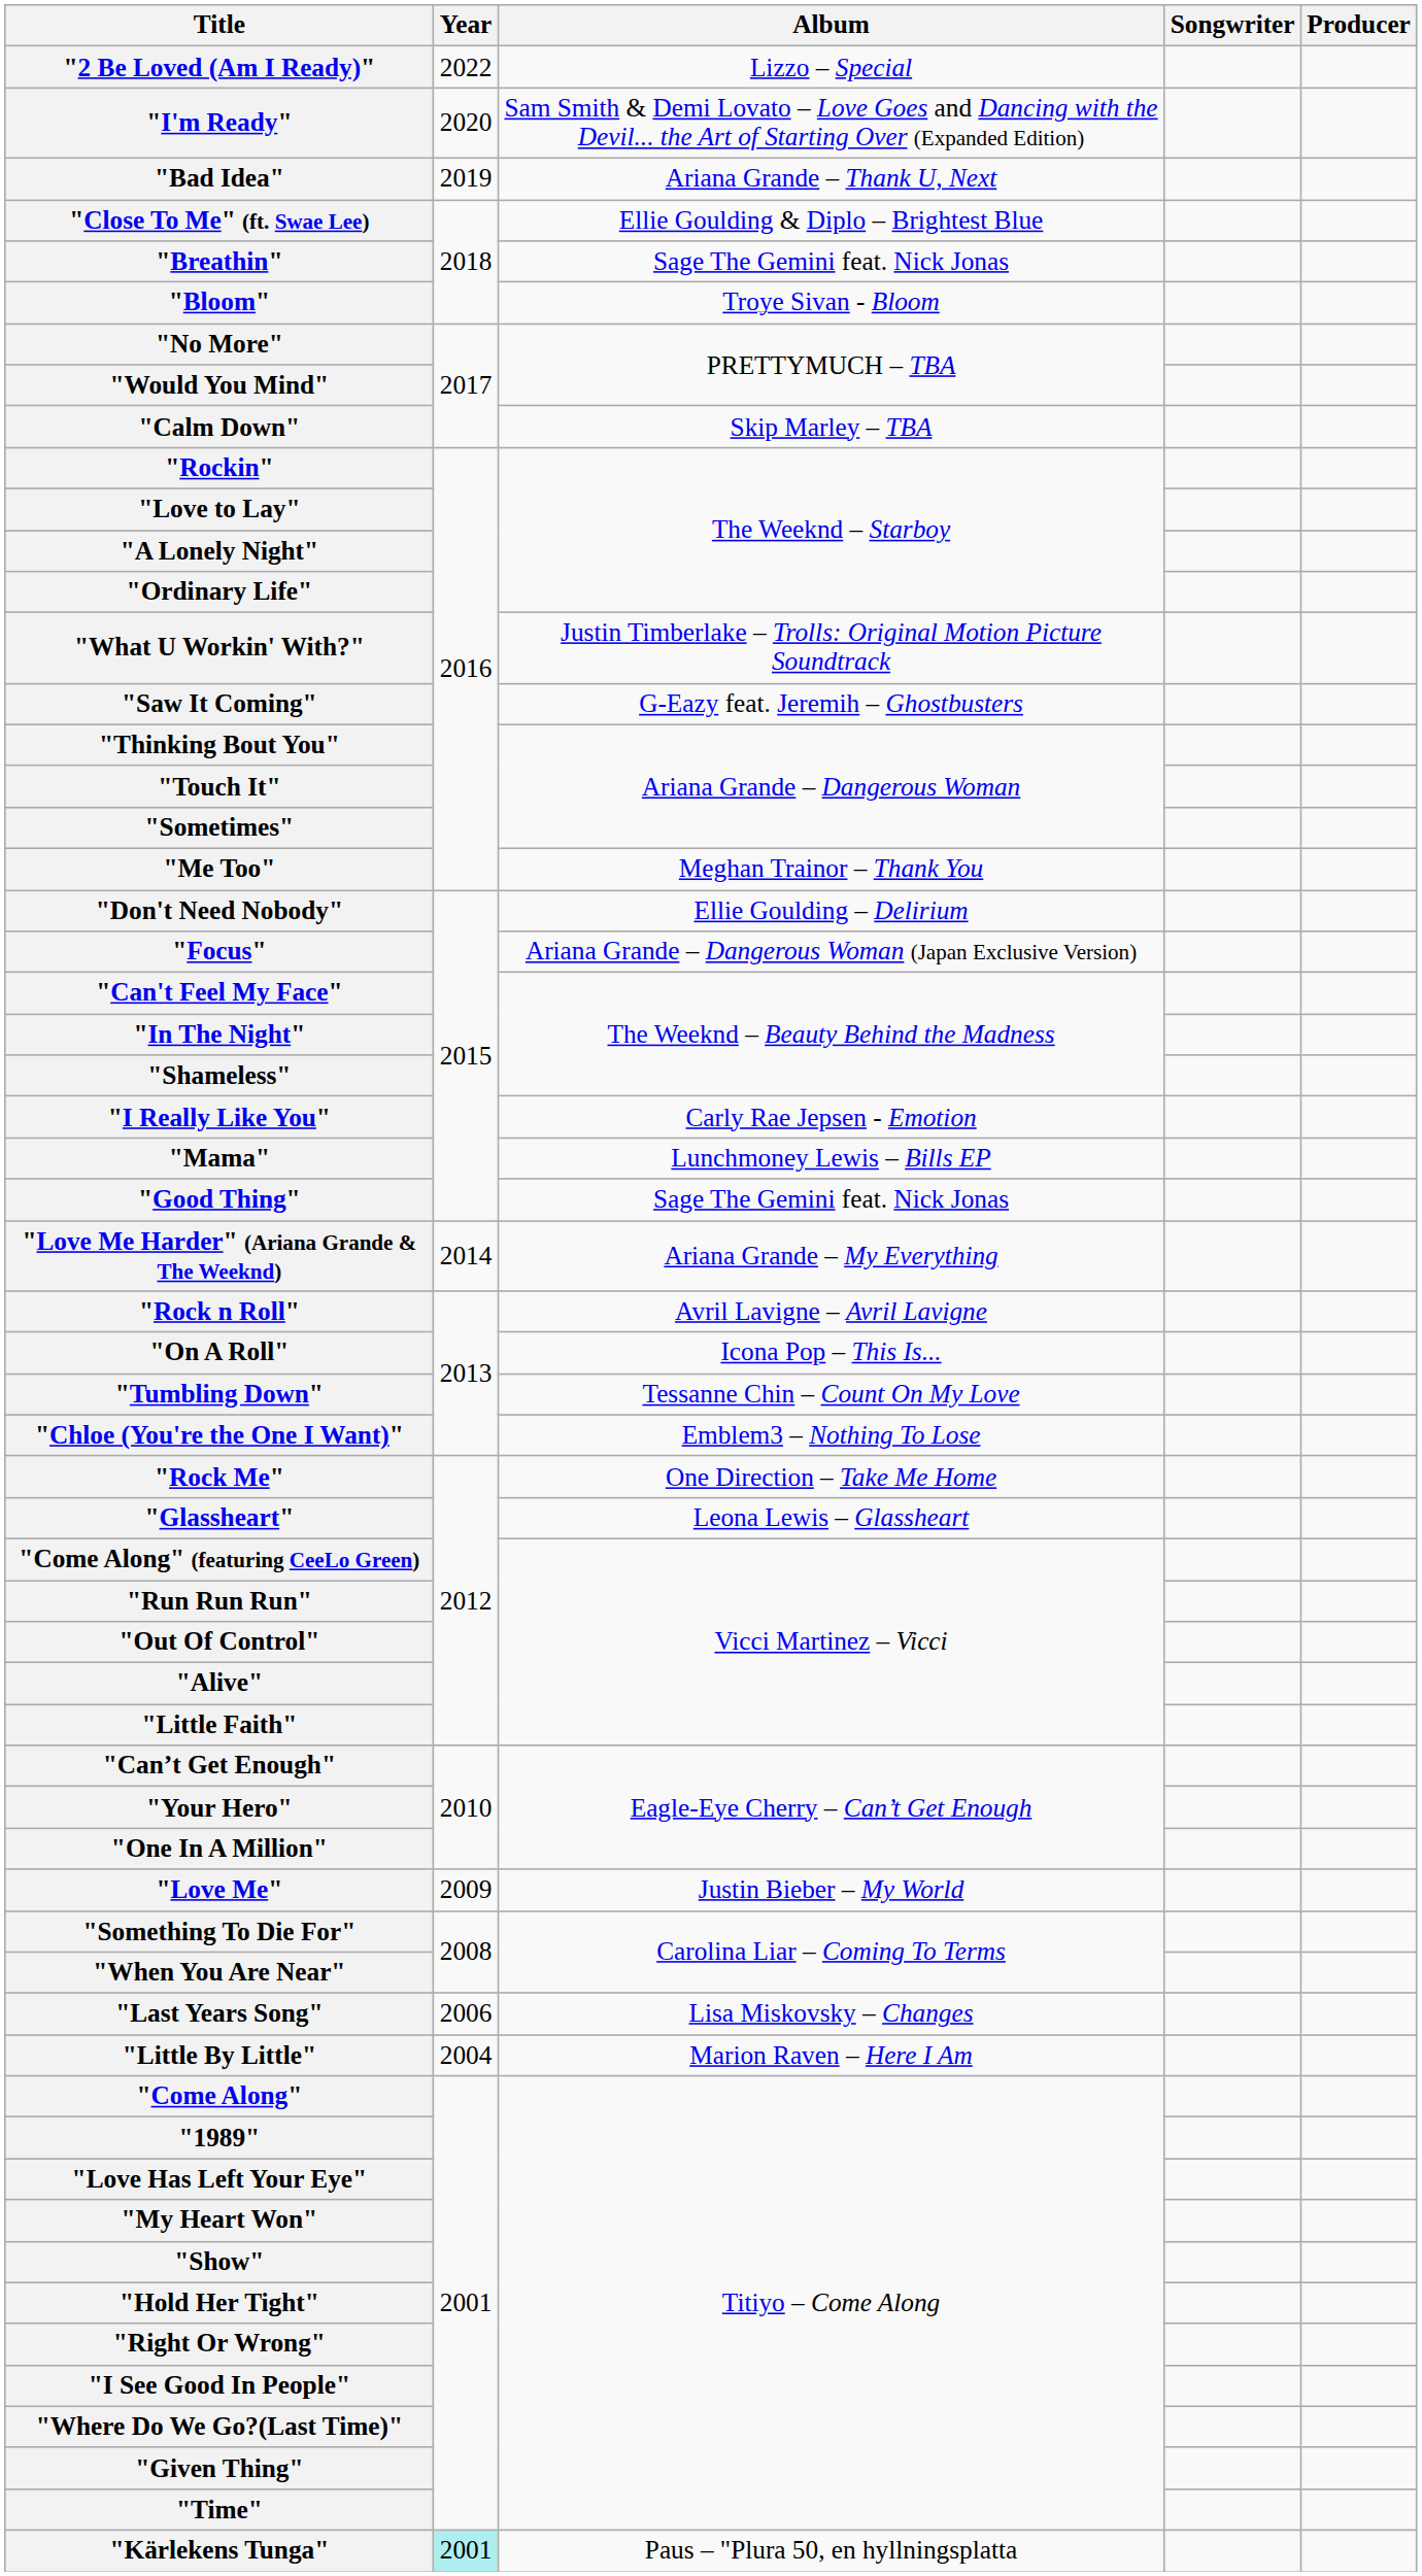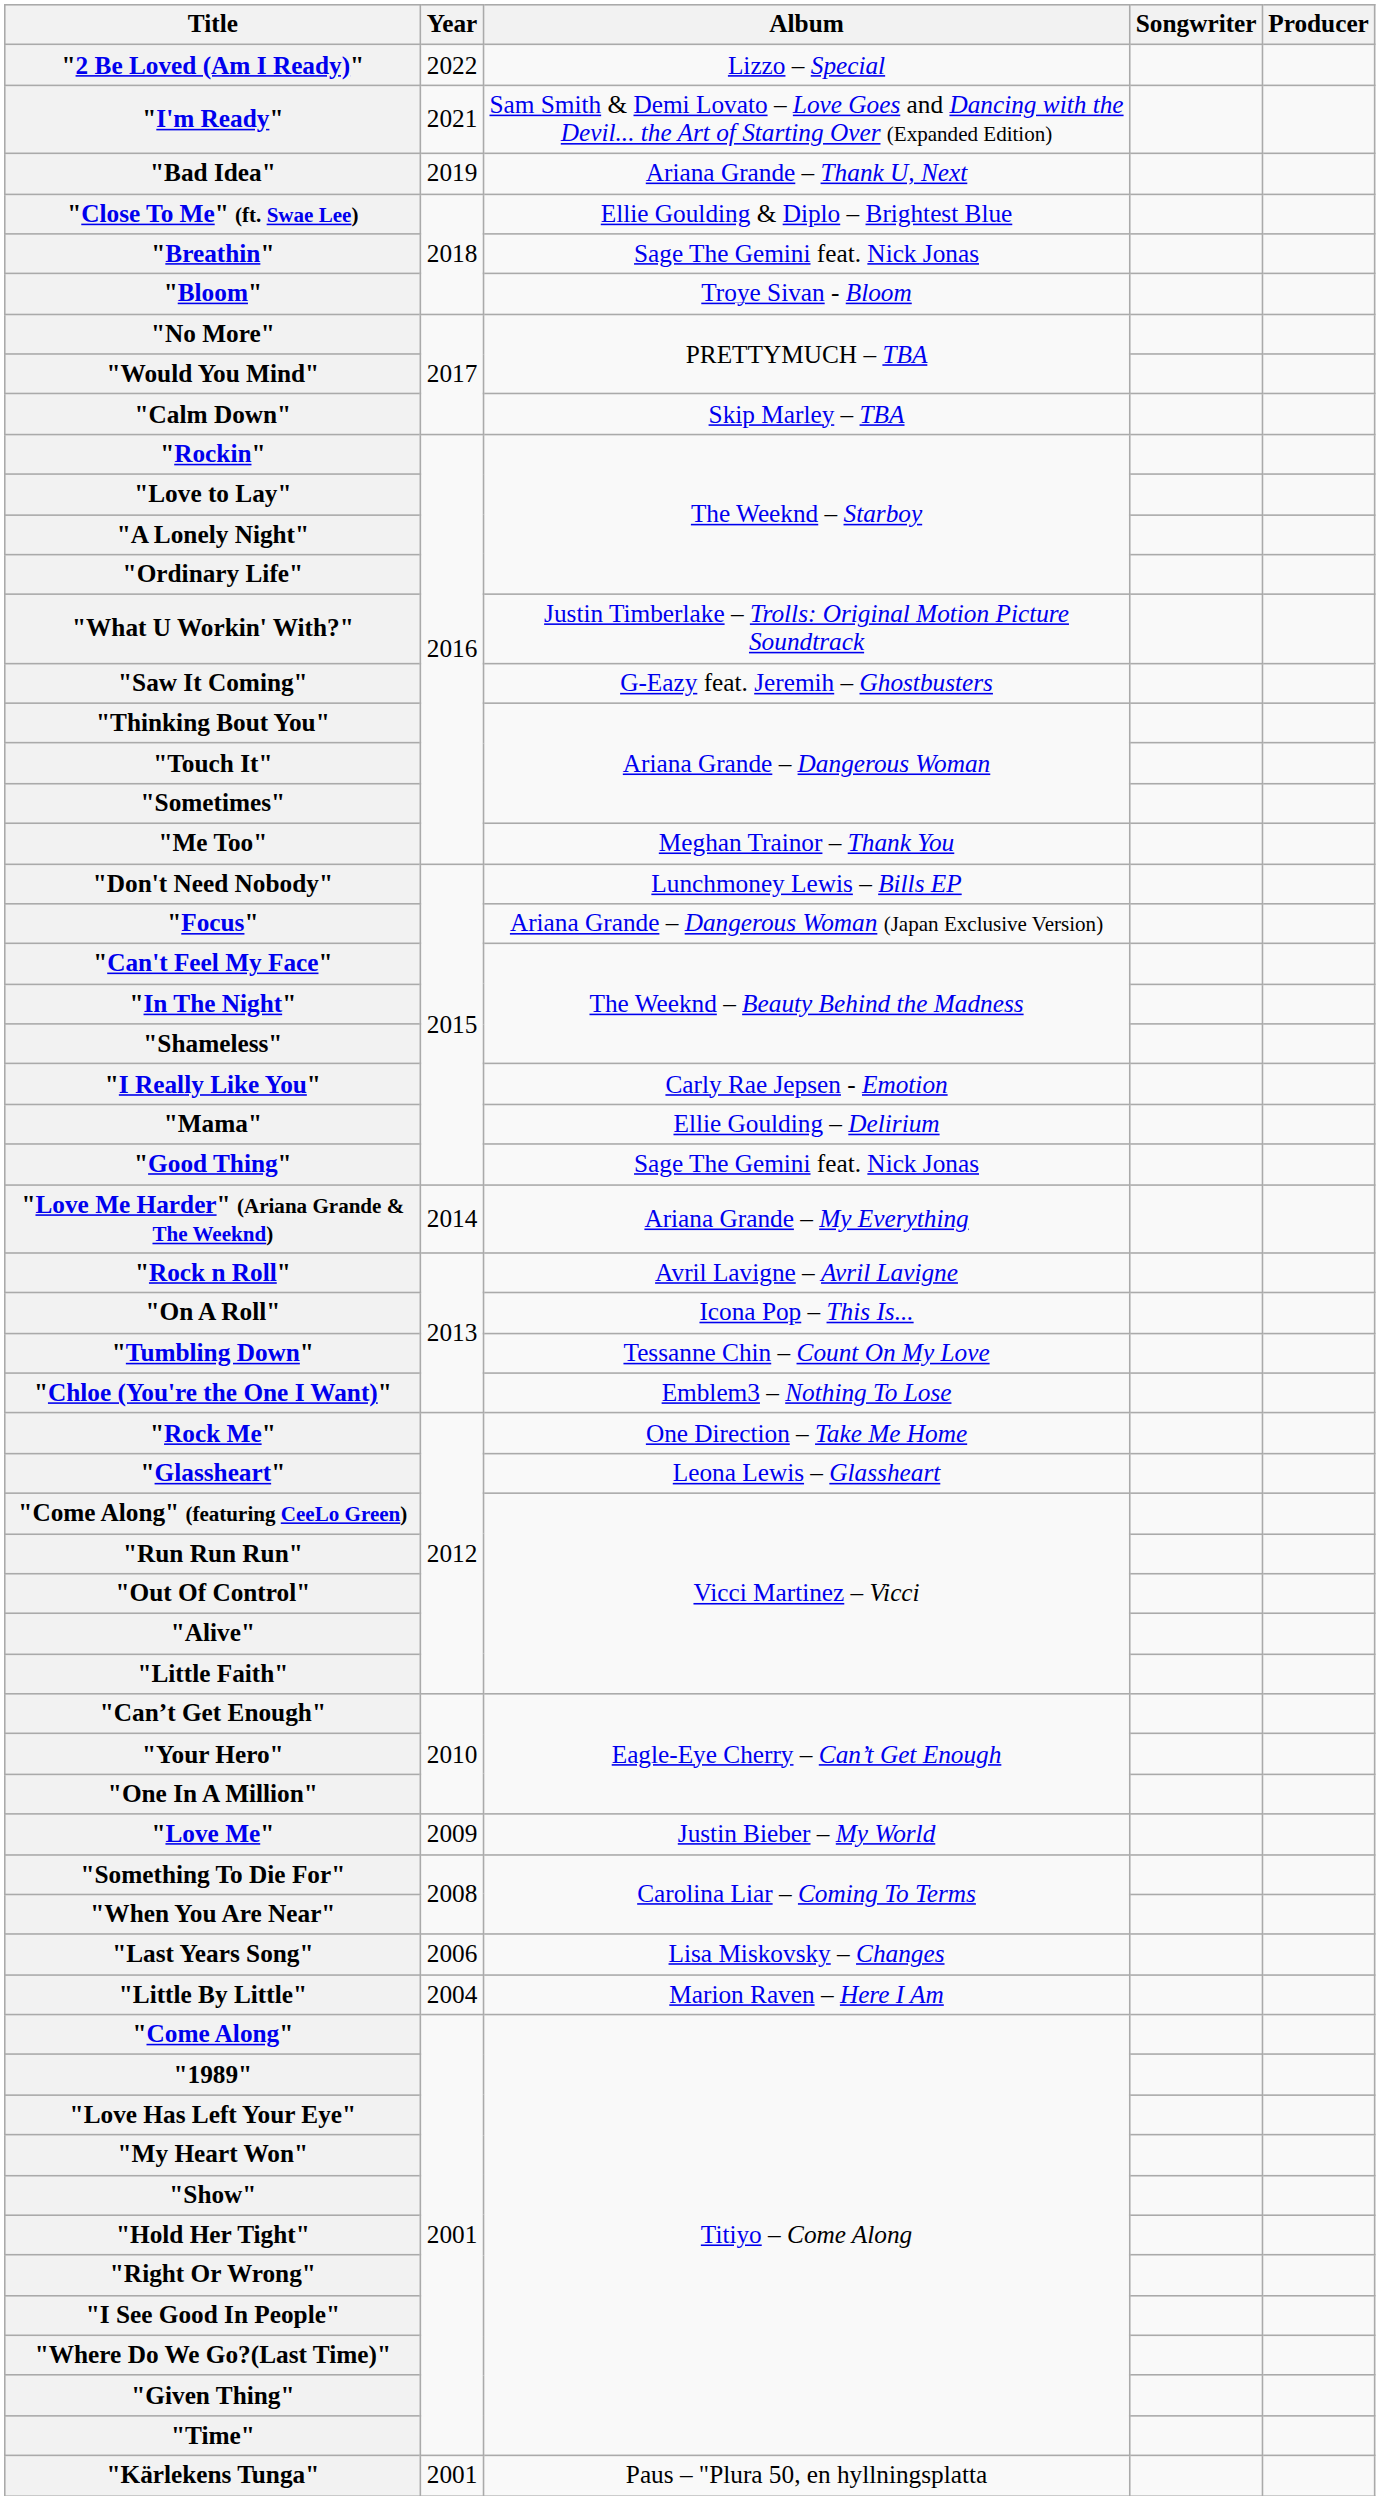 <table class="wikitable plainrowheaders" style="text-align:center;">
 <tr>
 <th style="width:16em;">Title</th>
 <th>Year</th>
 <th>Album</th>
 <th>Songwriter</th>
 <th>Producer</th>
 </tr>
 <tr>
 <th scope="row">"<a href='#'>2 Be Loved (Am I Ready)</a>"</th>
 <td>2022</td>
 <td><a href='#'>Lizzo</a> – <em><a href='#'>Special</a></em></td>
 <td align="center"></td>
 <td></td>
 </tr>
 <tr>
 <th scope="row">"<a href='#'>I'm Ready</a>"</th>
-<td>2020</td>
+<td>2021</td>
 <td><a href='#'>Sam Smith</a> & <a href='#'>Demi Lovato</a> – <em><a href='#'>Love Goes</a></em> and <em><a href='#'>Dancing with the Devil... the Art of Starting Over</a></em> <small>(Expanded Edition)</small></td>
 <td align="center"></td>
 <td></td>
 </tr>
 <tr>
 <th scope="row">"Bad Idea"</th>
 <td rowspan="1">2019</td>
 <td rowspan="1"><a href='#'>Ariana Grande</a> – <em><a href='#'>Thank U, Next</a></em></td>
 <td></td>
 <td></td>
 </tr>
 <tr>
 <th scope="row">"<a href='#'>Close To Me</a>" <small>(ft. <a href='#'>Swae Lee</a>)</small></th>
 <td rowspan="3">2018</td>
 <td rowspan="1"><a href='#'>Ellie Goulding</a> & <a href='#'>Diplo</a> – <a href='#'>Brightest Blue</a></td>
 <td></td>
 <td></td>
 </tr>
 <tr>
 <th scope="row">"<a href='#'>Breathin</a>"</th>
 <td><a href='#'>Sage The Gemini</a> feat. <a href='#'>Nick Jonas</a></td>
 <td></td>
 <td></td>
 </tr>
 <tr>
 <th scope="row">"<a href='#'>Bloom</a>"</th>
 <td><a href='#'>Troye Sivan</a> - <em><a href='#'>Bloom</a></em></td>
 <td></td>
 <td></td>
 </tr>
 <tr>
 <th scope="row">"No More"</th>
 <td rowspan="3">2017</td>
 <td rowspan="2">PRETTYMUCH – <em><a href='#'>TBA</a></em></td>
 <td></td>
 <td></td>
 </tr>
 <tr>
 <th scope="row">"Would You Mind"</th>
 <td></td>
 <td></td>
 </tr>
 <tr>
 <th scope="row">"Calm Down"</th>
 <td rowspan="1"><a href='#'>Skip Marley</a> – <em><a href='#'>TBA</a></em></td>
 <td></td>
 <td></td>
 </tr>
 <tr>
 <th scope="row">"<a href='#'>Rockin</a>"</th>
 <td rowspan="10">2016</td>
 <td rowspan="4"><a href='#'>The Weeknd</a> – <em><a href='#'>Starboy</a></em></td>
 <td></td>
 <td></td>
 </tr>
 <tr>
 <th scope="row">"Love to Lay"</th>
 <td></td>
 <td></td>
 </tr>
 <tr>
 <th scope="row">"A Lonely Night"</th>
 <td></td>
 <td></td>
 </tr>
 <tr>
 <th scope="row">"Ordinary Life"</th>
 <td></td>
 <td></td>
 </tr>
 <tr>
 <th scope="row">"What U Workin' With?"</th>
 <td><a href='#'>Justin Timberlake</a> – <em><a href='#'>Trolls: Original Motion Picture Soundtrack</a></em></td>
 <td></td>
 <td></td>
 </tr>
 <tr>
 <th scope="row">"Saw It Coming"</th>
 <td><a href='#'>G-Eazy</a> feat. <a href='#'>Jeremih</a> – <em><a href='#'>Ghostbusters</a></em></td>
 <td></td>
 <td></td>
 </tr>
 <tr>
 <th scope="row">"Thinking Bout You"</th>
 <td rowspan="3"><a href='#'>Ariana Grande</a> – <em><a href='#'>Dangerous Woman</a></em></td>
 <td></td>
 <td></td>
 </tr>
 <tr>
 <th scope="row">"Touch It"</th>
 <td></td>
 <td></td>
 </tr>
 <tr>
 <th scope="row">"Sometimes"</th>
 <td></td>
 <td></td>
 </tr>
 <tr>
 <th scope="row">"Me Too"</th>
 <td><a href='#'>Meghan Trainor</a> – <em><a href='#'>Thank You</a></em></td>
 <td></td>
 <td></td>
 </tr>
 <tr>
 <th scope="row">"Don't Need Nobody"</th>
 <td rowspan="8">2015</td>
-<td><a href='#'>Ellie Goulding</a> – <em><a href='#'>Delirium</a></em></td>
+<td><a href='#'>Lunchmoney Lewis</a> – <em><a href='#'>Bills EP</a></em></td>
 <td></td>
 <td></td>
 </tr>
 <tr>
 <th scope="row">"<a href='#'>Focus</a>"</th>
 <td><a href='#'>Ariana Grande</a> – <em><a href='#'>Dangerous Woman</a></em> <small>(Japan Exclusive Version)</small></td>
 <td></td>
 <td></td>
 </tr>
 <tr>
 <th scope="row">"<a href='#'>Can't Feel My Face</a>"</th>
 <td rowspan="3"><a href='#'>The Weeknd</a> – <em><a href='#'>Beauty Behind the Madness</a></em></td>
 <td></td>
 <td></td>
 </tr>
 <tr>
 <th scope="row">"<a href='#'>In The Night</a>"</th>
 <td></td>
 <td></td>
 </tr>
 <tr>
 <th scope="row">"Shameless"</th>
 <td></td>
 <td></td>
 </tr>
 <tr>
 <th scope="row">"<a href='#'>I Really Like You</a>"</th>
 <td><a href='#'>Carly Rae Jepsen</a> - <em><a href='#'>Emotion</a></em></td>
 <td></td>
 <td></td>
 </tr>
 <tr>
 <th scope="row">"Mama"</th>
-<td><a href='#'>Lunchmoney Lewis</a> – <em><a href='#'>Bills EP</a></em></td>
+<td><a href='#'>Ellie Goulding</a> – <em><a href='#'>Delirium</a></em></td>
 <td></td>
 <td></td>
 </tr>
 <tr>
 <th scope="row">"<a href='#'>Good Thing</a>"</th>
 <td><a href='#'>Sage The Gemini</a> feat. <a href='#'>Nick Jonas</a></td>
 <td></td>
 <td></td>
 </tr>
 <tr>
 <th scope="row">"<a href='#'>Love Me Harder</a>" <small>(Ariana Grande & <a href='#'>The Weeknd</a>)</small></th>
 <td>2014</td>
 <td><a href='#'>Ariana Grande</a> – <em><a href='#'>My Everything</a></em></td>
 <td></td>
 <td></td>
 </tr>
 <tr>
 <th scope="row">"<a href='#'>Rock n Roll</a>"</th>
 <td rowspan="4">2013</td>
 <td><a href='#'>Avril Lavigne</a> – <em><a href='#'>Avril Lavigne</a></em></td>
 <td></td>
 <td></td>
 </tr>
 <tr>
 <th scope="row">"On A Roll"</th>
 <td><a href='#'>Icona Pop</a> – <em><a href='#'>This Is...</a></em></td>
 <td></td>
 <td></td>
 </tr>
 <tr>
 <th scope="row">"<a href='#'>Tumbling Down</a>"</th>
 <td><a href='#'>Tessanne Chin</a> – <em><a href='#'>Count On My Love</a></em></td>
 <td></td>
 <td></td>
 </tr>
 <tr>
 <th scope="row">"<a href='#'>Chloe (You're the One I Want)</a>"</th>
 <td><a href='#'>Emblem3</a> – <em><a href='#'>Nothing To Lose</a></em></td>
 <td></td>
 <td></td>
 </tr>
 <tr>
 <th scope="row">"<a href='#'>Rock Me</a>"</th>
 <td rowspan="7">2012</td>
 <td><a href='#'>One Direction</a> – <em><a href='#'>Take Me Home</a></em></td>
 <td></td>
 <td></td>
 </tr>
 <tr>
 <th scope="row">"<a href='#'>Glassheart</a>"</th>
 <td><a href='#'>Leona Lewis</a> – <em><a href='#'>Glassheart</a></em></td>
 <td></td>
 <td></td>
 </tr>
 <tr>
 <th scope="row">"Come Along" <small>(featuring <a href='#'>CeeLo Green</a>)</small></th>
 <td rowspan="5"><a href='#'>Vicci Martinez</a> – <em>Vicci</em></td>
 <td></td>
 <td></td>
 </tr>
 <tr>
 <th scope="row">"Run Run Run"</th>
 <td></td>
 <td></td>
 </tr>
 <tr>
 <th scope="row">"Out Of Control"</th>
 <td></td>
 <td></td>
 </tr>
 <tr>
 <th scope="row">"Alive"</th>
 <td></td>
 <td></td>
 </tr>
 <tr>
 <th scope="row">"Little Faith"</th>
 <td></td>
 <td></td>
 </tr>
 <tr>
 <th scope="row">"Can’t Get Enough"</th>
 <td rowspan="3">2010</td>
 <td rowspan="3"><a href='#'>Eagle-Eye Cherry</a> – <em><a href='#'>Can’t Get Enough</a></em></td>
 <td></td>
 <td></td>
 </tr>
 <tr>
 <th scope="row">"Your Hero"</th>
 <td></td>
 <td></td>
 </tr>
 <tr>
 <th scope="row">"One In A Million"</th>
 <td></td>
 <td></td>
 </tr>
 <tr>
 <th scope="row">"<a href='#'>Love Me</a>"</th>
 <td>2009</td>
 <td><a href='#'>Justin Bieber</a> – <em><a href='#'>My World</a></em></td>
 <td></td>
 <td></td>
 </tr>
 <tr>
 <th scope="row">"Something To Die For"</th>
 <td rowspan="2">2008</td>
 <td rowspan="2"><a href='#'>Carolina Liar</a> – <em><a href='#'>Coming To Terms</a></em></td>
 <td></td>
 <td></td>
 </tr>
 <tr>
 <th scope="row">"When You Are Near"</th>
 <td></td>
 <td></td>
 </tr>
 <tr>
 <th scope="row">"Last Years Song"</th>
 <td>2006</td>
 <td><a href='#'>Lisa Miskovsky</a> – <em><a href='#'>Changes</a></em></td>
 <td></td>
 <td></td>
 </tr>
 <tr>
 <th scope="row">"Little By Little"</th>
 <td>2004</td>
 <td><a href='#'>Marion Raven</a> – <em><a href='#'>Here I Am</a></em></td>
 <td></td>
 <td></td>
 </tr>
 <tr>
 <th scope="row">"<a href='#'>Come Along</a>"</th>
 <td rowspan="11">2001</td>
 <td rowspan="11"><a href='#'>Titiyo</a> – <em>Come Along</em></td>
 <td></td>
 <td></td>
 </tr>
 <tr>
 <th scope="row">"1989"</th>
 <td></td>
 <td></td>
 </tr>
 <tr>
 <th scope="row">"Love Has Left Your Eye"</th>
 <td></td>
 <td></td>
 </tr>
 <tr>
 <th scope="row">"My Heart Won"</th>
 <td></td>
 <td></td>
 </tr>
 <tr>
 <th scope="row">"Show"</th>
 <td></td>
 <td></td>
 </tr>
 <tr>
 <th scope="row">"Hold Her Tight"</th>
 <td></td>
 <td></td>
 </tr>
 <tr>
 <th scope="row">"Right Or Wrong"</th>
 <td></td>
 <td></td>
 </tr>
 <tr>
 <th scope="row">"I See Good In People"</th>
 <td></td>
 <td></td>
 </tr>
 <tr>
 <th scope="row">"Where Do We Go?(Last Time)"</th>
 <td></td>
 <td></td>
 </tr>
 <tr>
 <th scope="row">"Given Thing"</th>
 <td></td>
 <td></td>
 </tr>
 <tr>
 <th scope="row">"Time"</th>
 <td></td>
 <td></td>
 </tr>
 <tr>
 <th scope="row">"Kärlekens Tunga"</th>
-<td style="background: paleturquoise;">2001</td>
+<td>2001</td>
 <td>Paus – "Plura 50, en hyllningsplatta<em></td>
 <td></td>
 <td></td>
 </tr>
 <tr>
 </tr>
 </table>
